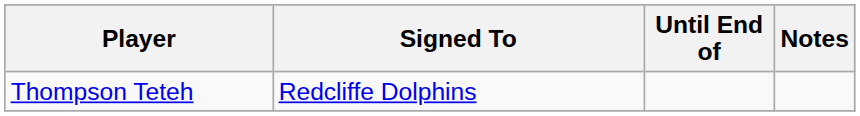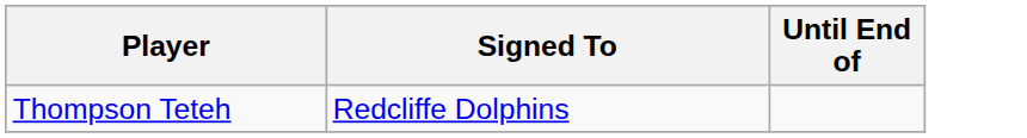 <table class="wikitable" style="font-size:90%">
 <tr style="background:#efefef;">
 <th style="width:150px;">Player</th>
 <th style="width:210px;">Signed To</th>
 <th style="width:70px;">Until End of</th>
-<th style="width:40px;">Notes</th>
 </tr>
 <tr>
 <td><a href='#'>Thompson Teteh</a></td>
 <td> <a href='#'>Redcliffe Dolphins</a></td>
 <td></td>
-<td></td>
 </tr>
 </table>
